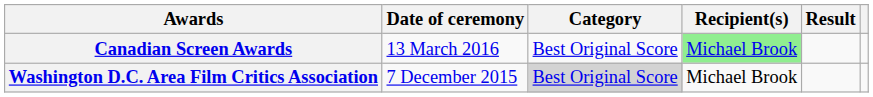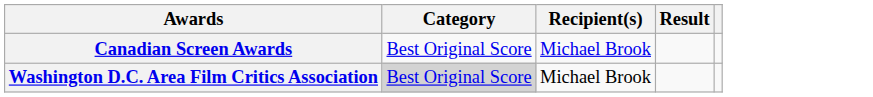 <table class="wikitable plainrowheaders sortable">
 <tr>
 <th scope="col">Awards</th>
-<th scope="col">Date of ceremony</th>
 <th scope="col">Category</th>
 <th scope="col">Recipient(s)</th>
 <th scope="col">Result</th>
 <th scope="col" class="unsortable"></th>
 </tr>
 <tr>
 <th scope="row"><a href='#'>Canadian Screen Awards</a></th>
-<td><a href='#'>13 March 2016</a></td>
 <td><a href='#'>Best Original Score</a></td>
-<td style="background: lightgreen;"><a href='#'>Michael Brook</a></td>
+<td><a href='#'>Michael Brook</a></td>
 <td></td>
 <td style="text-align:center;"></td>
 </tr>
 <tr>
 <th scope="row"><a href='#'>Washington D.C. Area Film Critics Association</a></th>
-<td><a href='#'>7 December 2015</a></td>
 <td style="background: lightgrey;"><a href='#'>Best Original Score</a></td>
 <td>Michael Brook</td>
 <td></td>
 <td style="text-align:center;"></td>
 </tr>
 </table>
